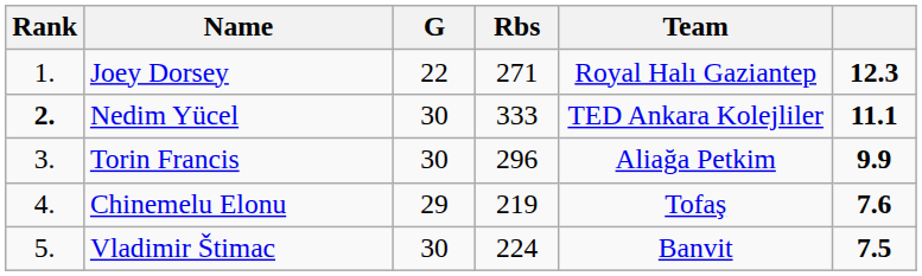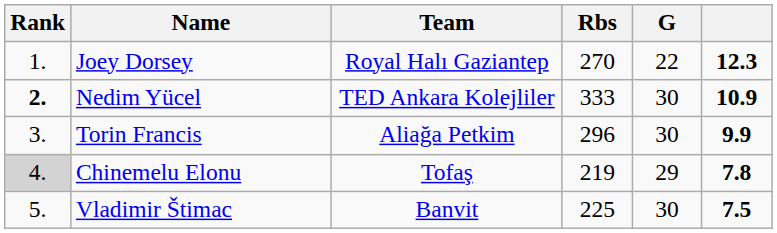 <table class="wikitable" style="text-align: center;">
 <tr>
 <th>Rank</th>
 <th width=170>Name</th>
+<th width=150>Team</th>
+<th width=40>Rbs</th>
 <th width=40>G</th>
-<th width=40>Rbs</th>
-<th width=150>Team</th>
 <th width=40></th>
 </tr>
 <tr>
 <td>1.</td>
 <td align="left"> <a href='#'>Joey Dorsey</a></td>
+<td><a href='#'>Royal Halı Gaziantep</a></td>
+<td>270</td>
 <td>22</td>
-<td>271</td>
-<td><a href='#'>Royal Halı Gaziantep</a></td>
 <td><strong>12.3</strong></td>
 </tr>
 <tr>
 <td><strong>2.</strong></td>
 <td align="left"> <a href='#'>Nedim Yücel</a></td>
+<td><a href='#'>TED Ankara Kolejliler</a></td>
+<td>333</td>
 <td>30</td>
-<td>333</td>
-<td><a href='#'>TED Ankara Kolejliler</a></td>
-<td><strong>11.1</strong></td>
+<td><strong>10.9</strong></td>
 </tr>
 <tr>
 <td>3.</td>
 <td align="left"> <a href='#'>Torin Francis</a></td>
+<td><a href='#'>Aliağa Petkim</a></td>
+<td>296</td>
 <td>30</td>
-<td>296</td>
-<td><a href='#'>Aliağa Petkim</a></td>
 <td><strong>9.9</strong></td>
 </tr>
 <tr>
-<td>4.</td>
+<td style="background: lightgrey;">4.</td>
 <td align="left"> <a href='#'>Chinemelu Elonu</a></td>
+<td><a href='#'>Tofaş</a></td>
+<td>219</td>
 <td>29</td>
-<td>219</td>
-<td><a href='#'>Tofaş</a></td>
-<td><strong>7.6</strong></td>
+<td><strong>7.8</strong></td>
 </tr>
 <tr>
 <td>5.</td>
 <td align="left"> <a href='#'>Vladimir Štimac</a></td>
+<td><a href='#'>Banvit</a></td>
+<td>225</td>
 <td>30</td>
-<td>224</td>
-<td><a href='#'>Banvit</a></td>
 <td><strong>7.5</strong></td>
 </tr>
 </table>
